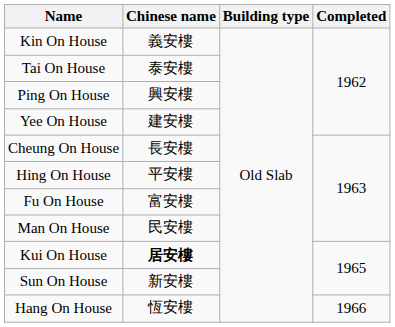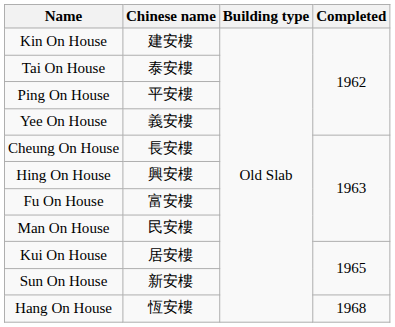 <table class="wikitable" style="text-align: center">
 <tr>
 <th>Name</th>
 <th>Chinese name</th>
 <th>Building type</th>
 <th>Completed</th>
 </tr>
 <tr>
 <td>Kin On House</td>
-<td>義安樓</td>
+<td>建安樓</td>
 <td rowspan="11">Old Slab</td>
 <td rowspan="4">1962</td>
 </tr>
 <tr>
 <td>Tai On House</td>
 <td>泰安樓</td>
 </tr>
 <tr>
 <td>Ping On House</td>
-<td>興安樓</td>
+<td>平安樓</td>
 </tr>
 <tr>
 <td>Yee On House</td>
-<td>建安樓</td>
+<td>義安樓</td>
 </tr>
 <tr>
 <td>Cheung On House</td>
 <td>長安樓</td>
 <td rowspan="4">1963</td>
 </tr>
 <tr>
 <td>Hing On House</td>
-<td>平安樓</td>
+<td>興安樓</td>
 </tr>
 <tr>
 <td>Fu On House</td>
 <td>富安樓</td>
 </tr>
 <tr>
 <td>Man On House</td>
 <td>民安樓</td>
 </tr>
 <tr>
 <td>Kui On House</td>
-<td><strong>居安樓</strong></td>
+<td>居安樓</td>
 <td rowspan="2">1965</td>
 </tr>
 <tr>
 <td>Sun On House</td>
 <td>新安樓</td>
 </tr>
 <tr>
 <td>Hang On House</td>
 <td>恆安樓</td>
-<td>1966</td>
+<td>1968</td>
 </tr>
 </table>
